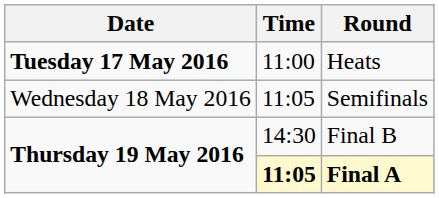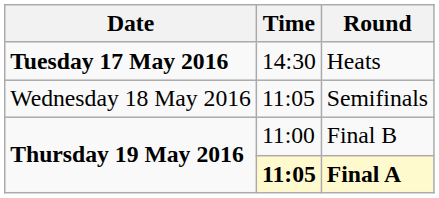 <table class="wikitable">
 <tr>
 <th>Date</th>
 <th>Time</th>
 <th>Round</th>
 </tr>
 <tr>
 <td><strong>Tuesday 17 May 2016</strong></td>
-<td>11:00</td>
+<td>14:30</td>
 <td>Heats</td>
 </tr>
 <tr>
 <td>Wednesday 18 May 2016</td>
 <td>11:05</td>
 <td>Semifinals</td>
 </tr>
 <tr>
 <td rowspan=2><strong>Thursday 19 May 2016</strong></td>
-<td>14:30</td>
+<td>11:00</td>
 <td>Final B</td>
 </tr>
 <tr>
 <td style=background:lemonchiffon><strong>11:05</strong></td>
 <td style=background:lemonchiffon><strong>Final A</strong></td>
 </tr>
 </table>
